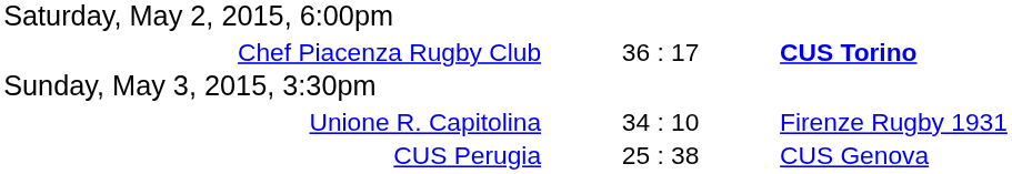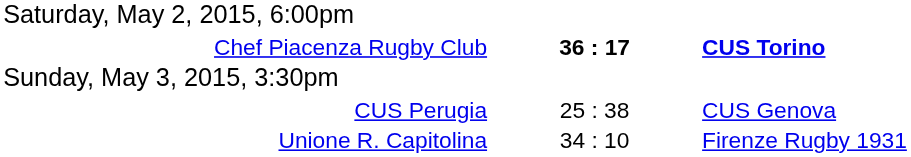 <table style="width:70%;" cellspacing="1">
 <tr>
 <th width=35%></th>
 <th width=15%></th>
 <th></th>
 </tr>
 <tr>
 <td>Saturday, May 2, 2015, 6:00pm</td>
 </tr>
 <tr style=font-size:90%>
 <td align=right><a href='#'>Chef Piacenza Rugby Club</a></td>
-<td align=center>36 : 17</td>
+<td align=center><strong>36 : 17</strong></td>
 <td><strong><a href='#'>CUS Torino</a></strong></td>
 </tr>
 <tr>
 <td>Sunday, May 3, 2015, 3:30pm</td>
 </tr>
 <tr style=font-size:90%>
+<td align=right><a href='#'>CUS Perugia</a></td>
+<td align=center>25 : 38</td>
+<td><a href='#'>CUS Genova</a></td>
+</tr>
+<tr style=font-size:90%>
 <td align=right><a href='#'>Unione R. Capitolina</a></td>
 <td align=center>34 : 10</td>
 <td><a href='#'>Firenze Rugby 1931</a></td>
 </tr>
-<tr style=font-size:90%>
-<td align=right><a href='#'>CUS Perugia</a></td>
-<td align=center>25 : 38</td>
-<td><a href='#'>CUS Genova</a></td>
-</tr>
 </table>
